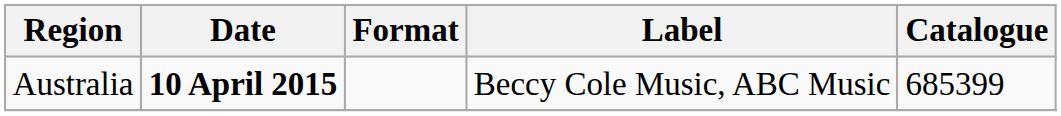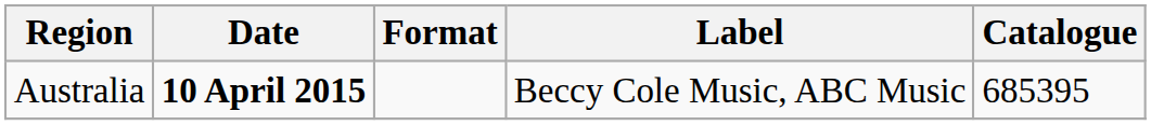 <table class="wikitable plainrowheaders">
 <tr>
 <th scope="col">Region</th>
 <th scope="col">Date</th>
 <th scope="col">Format</th>
 <th scope="col">Label</th>
 <th scope="col">Catalogue</th>
 </tr>
 <tr>
 <td>Australia</td>
 <td><strong>10 April 2015</strong></td>
 <td></td>
 <td>Beccy Cole Music, ABC Music</td>
-<td>685399</td>
+<td>685395</td>
 </tr>
 <tr>
 </tr>
 </table>
